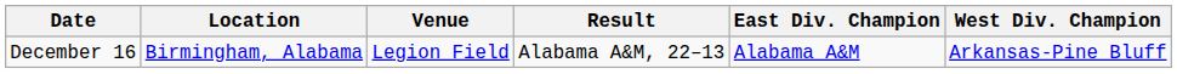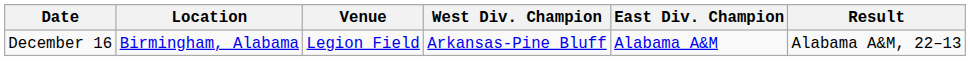 <table class="wikitable">
 <tr>
 <th>Date</th>
 <th>Location</th>
 <th>Venue</th>
+<th>West Div. Champion</th>
+<th>East Div. Champion</th>
 <th>Result</th>
-<th>East Div. Champion</th>
-<th>West Div. Champion</th>
 </tr>
 <tr>
 <td>December 16</td>
 <td><a href='#'>Birmingham, Alabama</a></td>
 <td><a href='#'>Legion Field</a></td>
+<td><a href='#'>Arkansas-Pine Bluff</a></td>
+<td><a href='#'>Alabama A&M</a></td>
 <td>Alabama A&M, 22–13</td>
-<td><a href='#'>Alabama A&M</a></td>
-<td><a href='#'>Arkansas-Pine Bluff</a></td>
 </tr>
 </table>
